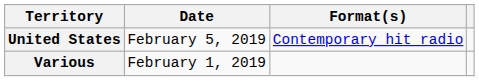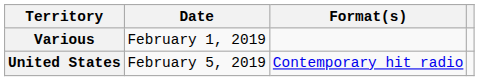 <table class="wikitable plainrowheaders">
 <tr>
 <th scope="col">Territory</th>
 <th scope="col">Date</th>
 <th scope="col">Format(s)</th>
 <th scope="col"></th>
 </tr>
 <tr>
+<th scope="row">Various</th>
+<td>February 1, 2019</td>
+<td></td>
+<td></td>
+</tr>
+<tr>
 <th scope="United States">United States</th>
 <td>February 5, 2019</td>
 <td><a href='#'>Contemporary hit radio</a></td>
 <td></td>
 </tr>
-<tr>
-<th scope="row">Various</th>
-<td>February 1, 2019</td>
-<td></td>
-<td></td>
-</tr>
 </table>
